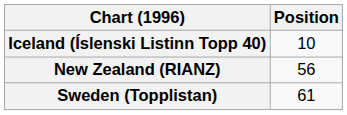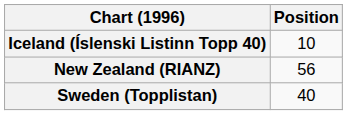 <table class="wikitable sortable plainrowheaders" style="text-align:center">
 <tr>
 <th>Chart (1996)</th>
 <th>Position</th>
 </tr>
 <tr>
 <th scope="row">Iceland (Íslenski Listinn Topp 40)</th>
 <td>10</td>
 </tr>
 <tr>
 <th scope="row">New Zealand (RIANZ)</th>
 <td>56</td>
 </tr>
 <tr>
 <th scope="row">Sweden (Topplistan)</th>
-<td>61</td>
+<td>40</td>
 </tr>
 </table>
